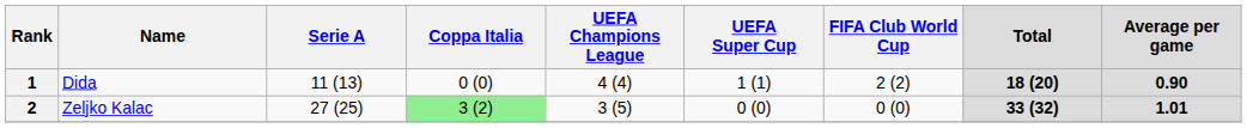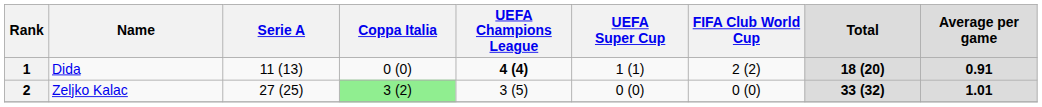 <table class="wikitable" style="text-align: center;" width=75%>
 <tr>
 <th width=3%>Rank</th>
 <th width=15%>Name</th>
 <th width=10%><a href='#'>Serie A</a></th>
 <th width=10%><a href='#'>Coppa Italia</a></th>
 <th width=10%><a href='#'>UEFA<br>Champions League</a></th>
 <th width=10%><a href='#'>UEFA<br>Super Cup</a></th>
 <th width=10%><a href='#'>FIFA Club World Cup</a></th>
 <th width=10% style="background: #DCDCDC">Total</th>
 <th width=10% style="background: #DCDCDC">Average per game</th>
 </tr>
 <tr>
 <th>1</th>
 <td style="text-align:left;"> <a href='#'>Dida</a></td>
 <td>11 (13)</td>
 <td>0 (0)</td>
-<td>4 (4)</td>
+<td><strong>4 (4)</strong></td>
 <td>1 (1)</td>
 <td>2 (2)</td>
 <th style="background: #DCDCDC">18 (20)</th>
-<th style="background: #DCDCDC">0.90</th>
+<th style="background: #DCDCDC">0.91</th>
 </tr>
 <tr>
 <th>2</th>
 <td style="text-align:left;"> <a href='#'>Zeljko Kalac</a></td>
 <td>27 (25)</td>
 <td style="background: lightgreen;">3 (2)</td>
 <td>3 (5)</td>
 <td>0 (0)</td>
 <td>0 (0)</td>
 <th style="background: #DCDCDC">33 (32)</th>
 <th style="background: #DCDCDC">1.01</th>
 </tr>
 <tr>
 </tr>
 </table>
